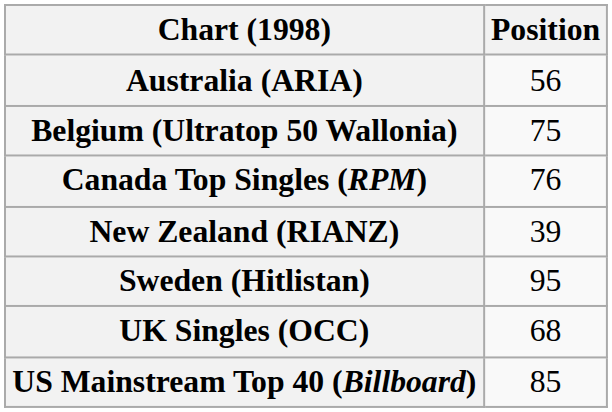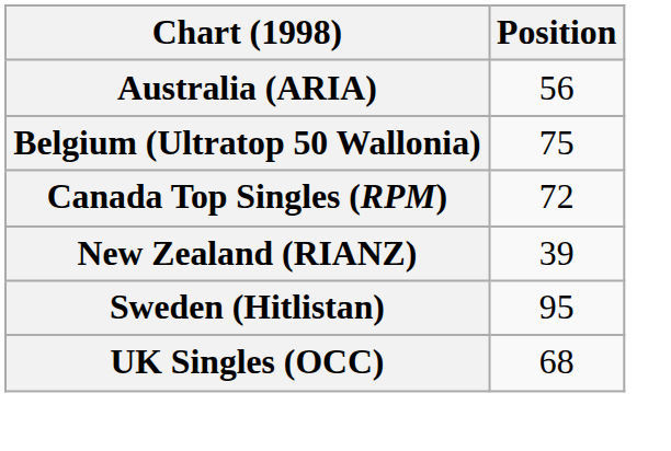 <table class="wikitable sortable plainrowheaders" style="text-align:center">
 <tr>
 <th>Chart (1998)</th>
 <th>Position</th>
 </tr>
 <tr>
 <th scope="row">Australia (ARIA)</th>
 <td>56</td>
 </tr>
 <tr>
 <th scope="row">Belgium (Ultratop 50 Wallonia)</th>
 <td>75</td>
 </tr>
 <tr>
 <th scope="row">Canada Top Singles (<em>RPM</em>)</th>
-<td>76</td>
+<td>72</td>
 </tr>
 <tr>
 <th scope="row">New Zealand (RIANZ)</th>
 <td>39</td>
 </tr>
 <tr>
 <th scope="row">Sweden (Hitlistan)</th>
 <td>95</td>
 </tr>
 <tr>
 <th scope="row">UK Singles (OCC)</th>
 <td>68</td>
 </tr>
-<tr>
-<th scope="row">US Mainstream Top 40 (<em>Billboard</em>)</th>
-<td>85</td>
-</tr>
 </table>
